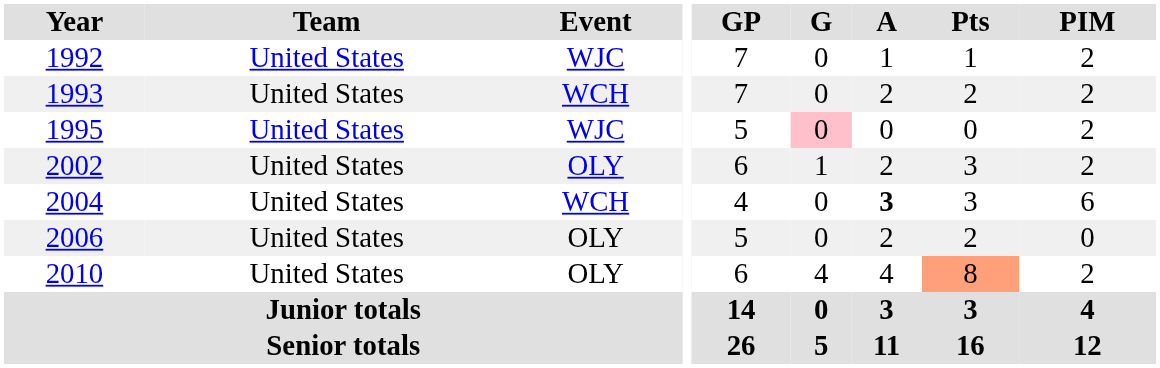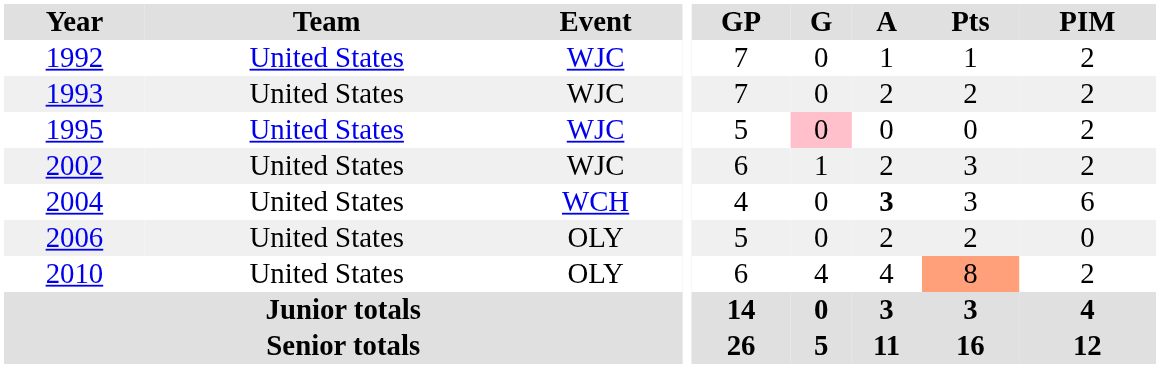 <table border="0" cellpadding="1" cellspacing="0" ID="Table3" style="text-align:center; width:40em">
 <tr bgcolor="#e0e0e0">
 <th>Year</th>
 <th>Team</th>
 <th>Event</th>
 <th rowspan="102" bgcolor="#ffffff"></th>
 <th>GP</th>
 <th>G</th>
 <th>A</th>
 <th>Pts</th>
 <th>PIM</th>
 </tr>
 <tr>
 <td><a href='#'>1992</a></td>
 <td><a href='#'>United States</a></td>
 <td><a href='#'>WJC</a></td>
 <td>7</td>
 <td>0</td>
 <td>1</td>
 <td>1</td>
 <td>2</td>
 </tr>
 <tr bgcolor="#f0f0f0">
 <td><a href='#'>1993</a></td>
 <td>United States</td>
-<td><a href='#'>WCH</a></td>
+<td>WJC</td>
 <td>7</td>
 <td>0</td>
 <td>2</td>
 <td>2</td>
 <td>2</td>
 </tr>
 <tr>
 <td><a href='#'>1995</a></td>
 <td><a href='#'>United States</a></td>
 <td><a href='#'>WJC</a></td>
 <td>5</td>
 <td style="background: pink;">0</td>
 <td>0</td>
 <td>0</td>
 <td>2</td>
 </tr>
 <tr bgcolor="#f0f0f0">
 <td><a href='#'>2002</a></td>
 <td>United States</td>
-<td><a href='#'>OLY</a></td>
+<td>WJC</td>
 <td>6</td>
 <td>1</td>
 <td>2</td>
 <td>3</td>
 <td>2</td>
 </tr>
 <tr>
 <td><a href='#'>2004</a></td>
 <td>United States</td>
 <td><a href='#'>WCH</a></td>
 <td>4</td>
 <td>0</td>
 <td><strong>3</strong></td>
 <td>3</td>
 <td>6</td>
 </tr>
 <tr bgcolor="#f0f0f0">
 <td><a href='#'>2006</a></td>
 <td>United States</td>
 <td>OLY</td>
 <td>5</td>
 <td>0</td>
 <td>2</td>
 <td>2</td>
 <td>0</td>
 </tr>
 <tr>
 <td><a href='#'>2010</a></td>
 <td>United States</td>
 <td>OLY</td>
 <td>6</td>
 <td>4</td>
 <td>4</td>
 <td style="background: lightsalmon;">8</td>
 <td>2</td>
 </tr>
 <tr bgcolor="#e0e0e0">
 <th colspan="3">Junior totals</th>
 <th>14</th>
 <th>0</th>
 <th>3</th>
 <th>3</th>
 <th>4</th>
 </tr>
 <tr bgcolor="#e0e0e0">
 <th colspan="3">Senior totals</th>
 <th>26</th>
 <th>5</th>
 <th>11</th>
 <th>16</th>
 <th>12</th>
 </tr>
 </table>
